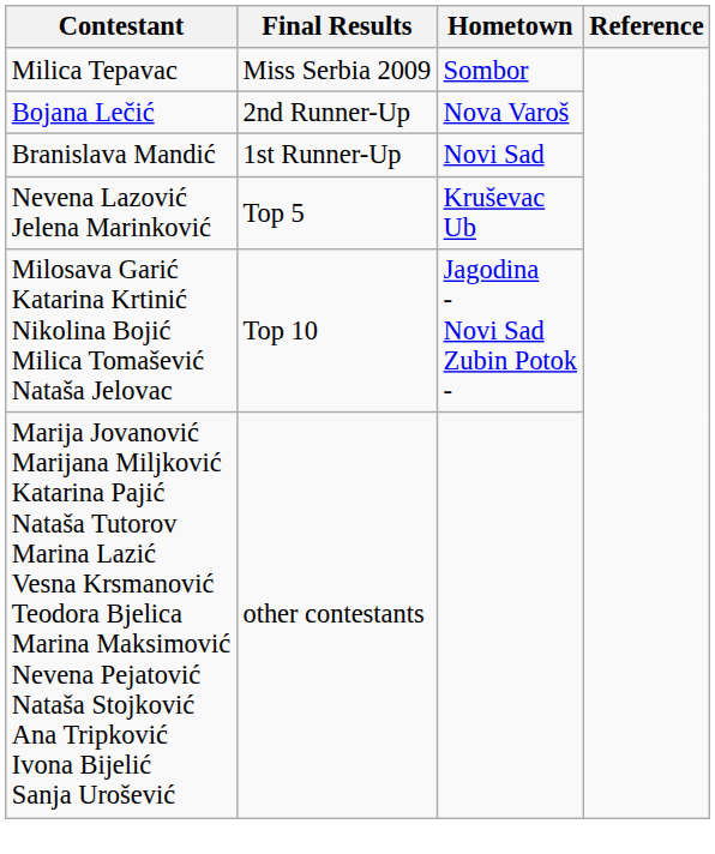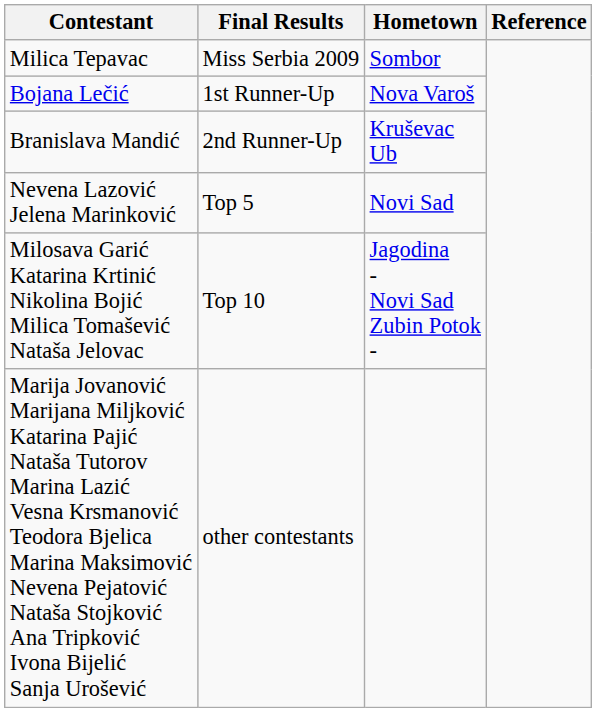 <table class="wikitable sortable">
 <tr>
 <th>Contestant</th>
 <th>Final Results</th>
 <th>Hometown</th>
 <th>Reference</th>
 </tr>
 <tr>
 <td>Milica Tepavac</td>
 <td>Miss Serbia 2009</td>
 <td><a href='#'>Sombor</a></td>
 <td rowspan="6"></td>
 </tr>
 <tr>
 <td><a href='#'>Bojana Lečić</a></td>
-<td>2nd Runner-Up</td>
+<td>1st Runner-Up</td>
 <td><a href='#'>Nova Varoš</a></td>
 </tr>
 <tr>
 <td>Branislava Mandić</td>
-<td>1st Runner-Up</td>
-<td><a href='#'>Novi Sad</a></td>
+<td>2nd Runner-Up</td>
+<td><a href='#'>Kruševac</a><br><a href='#'>Ub</a></td>
 </tr>
 <tr>
 <td>Nevena Lazović <br> Jelena Marinković</td>
 <td>Top 5</td>
-<td><a href='#'>Kruševac</a><br><a href='#'>Ub</a></td>
+<td><a href='#'>Novi Sad</a></td>
 </tr>
 <tr>
 <td>Milosava Garić   <br>Katarina Krtinić<br>Nikolina Bojić<br>Milica Tomašević <br>Nataša Jelovac</td>
 <td>Top 10</td>
 <td><a href='#'>Jagodina</a> <br> - <br><a href='#'>Novi Sad</a><br><a href='#'>Zubin Potok</a><br> -</td>
 </tr>
 <tr>
 <td>Marija Jovanović  <br>  Marijana Miljković <br>  Katarina Pajić  <br> Nataša Tutorov  <br> Marina Lazić  <br> Vesna Krsmanović  <br>  Teodora Bjelica   <br> Marina Maksimović <br> Nevena Pejatović   <br> Nataša Stojković  <br> Ana Tripković  <br> Ivona Bijelić  <br> Sanja Urošević</td>
 <td>other contestants</td>
 <td></td>
 </tr>
 </table>
